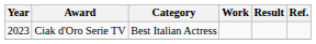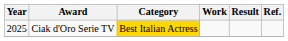 <table class="wikitable">
 <tr>
 <th>Year</th>
 <th>Award</th>
 <th>Category</th>
 <th>Work</th>
 <th>Result</th>
 <th>Ref.</th>
 </tr>
 <tr>
-<td>2023</td>
+<td>2025</td>
 <td>Ciak d'Oro Serie TV</td>
-<td>Best Italian Actress</td>
+<td style="background: gold;">Best Italian Actress</td>
 <td></td>
 <td></td>
 <td></td>
 </tr>
 <tr>
 </tr>
 </table>
